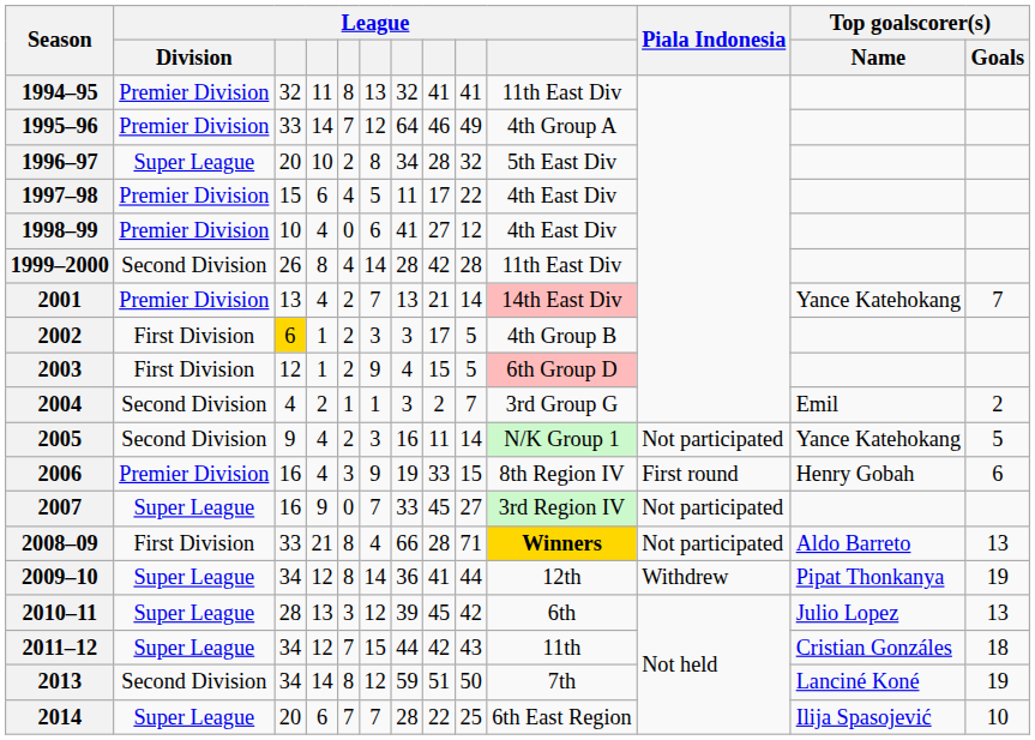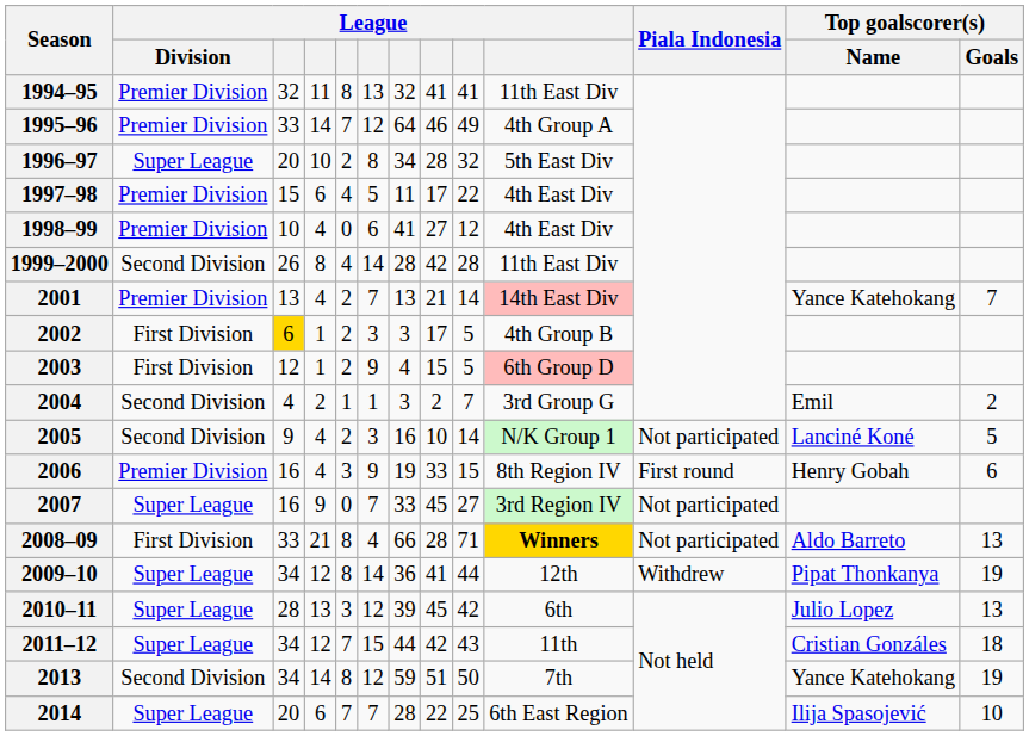 <table class="wikitable" style="text-align: center">
 <tr>
 <th rowspan=2>Season</th>
 <th colspan=9><a href='#'>League</a></th>
 <th rowspan=2><a href='#'>Piala Indonesia</a></th>
 <th colspan=2>Top goalscorer(s)</th>
 </tr>
 <tr>
 <th>Division</th>
 <th></th>
 <th></th>
 <th></th>
 <th></th>
 <th></th>
 <th></th>
 <th></th>
 <th></th>
 <th>Name</th>
 <th>Goals</th>
 </tr>
 <tr>
 <th>1994–95</th>
 <td><a href='#'>Premier Division</a></td>
 <td>32</td>
 <td>11</td>
 <td>8</td>
 <td>13</td>
 <td>32</td>
 <td>41</td>
 <td>41</td>
 <td>11th East Div</td>
 <td rowspan="10"></td>
 <td></td>
 <td></td>
 </tr>
 <tr>
 <th>1995–96</th>
 <td><a href='#'>Premier Division</a></td>
 <td>33</td>
 <td>14</td>
 <td>7</td>
 <td>12</td>
 <td>64</td>
 <td>46</td>
 <td>49</td>
 <td>4th Group A</td>
 <td></td>
 <td></td>
 </tr>
 <tr>
 <th>1996–97</th>
 <td><a href='#'>Super League</a></td>
 <td>20</td>
 <td>10</td>
 <td>2</td>
 <td>8</td>
 <td>34</td>
 <td>28</td>
 <td>32</td>
 <td>5th East Div</td>
 <td></td>
 <td></td>
 </tr>
 <tr>
 <th>1997–98</th>
 <td><a href='#'>Premier Division</a></td>
 <td>15</td>
 <td>6</td>
 <td>4</td>
 <td>5</td>
 <td>11</td>
 <td>17</td>
 <td>22</td>
 <td>4th East Div</td>
 <td></td>
 <td></td>
 </tr>
 <tr>
 <th>1998–99</th>
 <td><a href='#'>Premier Division</a></td>
 <td>10</td>
 <td>4</td>
 <td>0</td>
 <td>6</td>
 <td>41</td>
 <td>27</td>
 <td>12</td>
 <td>4th East Div</td>
 <td></td>
 <td></td>
 </tr>
 <tr>
 <th>1999–2000</th>
 <td>Second Division</td>
 <td>26</td>
 <td>8</td>
 <td>4</td>
 <td>14</td>
 <td>28</td>
 <td>42</td>
 <td>28</td>
 <td>11th East Div</td>
 <td></td>
 <td></td>
 </tr>
 <tr>
 <th>2001</th>
 <td><a href='#'>Premier Division</a></td>
 <td>13</td>
 <td>4</td>
 <td>2</td>
 <td>7</td>
 <td>13</td>
 <td>21</td>
 <td>14</td>
 <td style="background-color:#FFBBBB;">14th East Div</td>
 <td align="left"> Yance Katehokang</td>
 <td>7</td>
 </tr>
 <tr>
 <th>2002</th>
 <td>First Division</td>
 <td style="background: gold;">6</td>
 <td>1</td>
 <td>2</td>
 <td>3</td>
 <td>3</td>
 <td>17</td>
 <td>5</td>
 <td>4th Group B</td>
 <td></td>
 <td></td>
 </tr>
 <tr>
 <th>2003</th>
 <td>First Division</td>
 <td>12</td>
 <td>1</td>
 <td>2</td>
 <td>9</td>
 <td>4</td>
 <td>15</td>
 <td>5</td>
 <td style="background-color:#FFBBBB;">6th Group D</td>
 <td></td>
 <td></td>
 </tr>
 <tr>
 <th>2004</th>
 <td>Second Division</td>
 <td>4</td>
 <td>2</td>
 <td>1</td>
 <td>1</td>
 <td>3</td>
 <td>2</td>
 <td>7</td>
 <td>3rd Group G</td>
 <td align="left"> Emil</td>
 <td>2</td>
 </tr>
 <tr>
 <th>2005</th>
 <td>Second Division</td>
 <td>9</td>
 <td>4</td>
 <td>2</td>
 <td>3</td>
 <td>16</td>
-<td>11</td>
+<td>10</td>
 <td>14</td>
 <td style="background-color:#CCF9CC;">N/K Group 1</td>
 <td align="left">Not participated</td>
-<td align="left"> Yance Katehokang</td>
+<td align="left"> <a href='#'>Lanciné Koné</a></td>
 <td>5</td>
 </tr>
 <tr>
 <th>2006</th>
 <td><a href='#'>Premier Division</a></td>
 <td>16</td>
 <td>4</td>
 <td>3</td>
 <td>9</td>
 <td>19</td>
 <td>33</td>
 <td>15</td>
 <td>8th Region IV</td>
 <td align="left">First round</td>
 <td align="left"> Henry Gobah</td>
 <td>6</td>
 </tr>
 <tr>
 <th>2007</th>
 <td><a href='#'>Super League</a></td>
 <td>16</td>
 <td>9</td>
 <td>0</td>
 <td>7</td>
 <td>33</td>
 <td>45</td>
 <td>27</td>
 <td style="background-color:#CCF9CC;">3rd Region IV</td>
 <td align="left">Not participated</td>
 <td></td>
 <td></td>
 </tr>
 <tr>
 <th>2008–09</th>
 <td>First Division</td>
 <td>33</td>
 <td>21</td>
 <td>8</td>
 <td>4</td>
 <td>66</td>
 <td>28</td>
 <td>71</td>
 <td style="background-color:#FFD700;"><strong>Winners</strong></td>
 <td align="left">Not participated</td>
 <td align="left"> <a href='#'>Aldo Barreto</a></td>
 <td>13</td>
 </tr>
 <tr>
 <th>2009–10</th>
 <td><a href='#'>Super League</a></td>
 <td>34</td>
 <td>12</td>
 <td>8</td>
 <td>14</td>
 <td>36</td>
 <td>41</td>
 <td>44</td>
 <td>12th</td>
 <td align="left">Withdrew</td>
 <td align="left"> <a href='#'>Pipat Thonkanya</a></td>
 <td>19</td>
 </tr>
 <tr>
 <th>2010–11</th>
 <td><a href='#'>Super League</a></td>
 <td>28</td>
 <td>13</td>
 <td>3</td>
 <td>12</td>
 <td>39</td>
 <td>45</td>
 <td>42</td>
 <td>6th</td>
 <td rowspan="4" align="left">Not held</td>
 <td align="left"> <a href='#'>Julio Lopez</a></td>
 <td>13</td>
 </tr>
 <tr>
 <th>2011–12</th>
 <td><a href='#'>Super League</a></td>
 <td>34</td>
 <td>12</td>
 <td>7</td>
 <td>15</td>
 <td>44</td>
 <td>42</td>
 <td>43</td>
 <td>11th</td>
 <td align="left"> <a href='#'>Cristian Gonzáles</a></td>
 <td>18</td>
 </tr>
 <tr>
 <th>2013</th>
 <td>Second Division</td>
 <td>34</td>
 <td>14</td>
 <td>8</td>
 <td>12</td>
 <td>59</td>
 <td>51</td>
 <td>50</td>
 <td>7th</td>
-<td align="left"> <a href='#'>Lanciné Koné</a></td>
+<td align="left"> Yance Katehokang</td>
 <td>19</td>
 </tr>
 <tr>
 <th>2014</th>
 <td><a href='#'>Super League</a></td>
 <td>20</td>
 <td>6</td>
 <td>7</td>
 <td>7</td>
 <td>28</td>
 <td>22</td>
 <td>25</td>
 <td>6th East Region</td>
 <td align="left"> <a href='#'>Ilija Spasojević</a></td>
 <td>10</td>
 </tr>
 </table>
